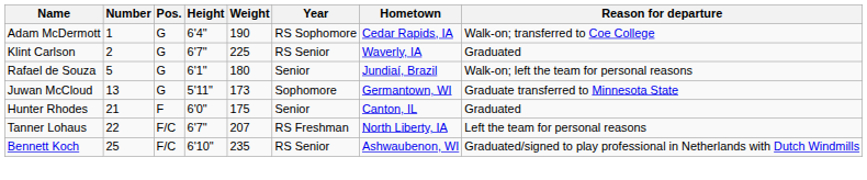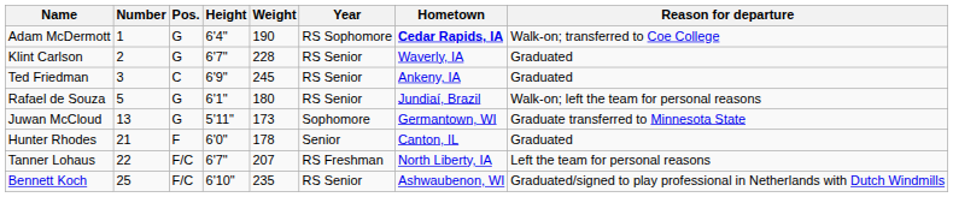 <table class="wikitable sortable" border="1">
 <tr>
 <th>Name</th>
 <th>Number</th>
 <th>Pos.</th>
 <th>Height</th>
 <th>Weight</th>
 <th>Year</th>
 <th>Hometown</th>
 <th class="unsortable">Reason for departure</th>
 </tr>
 <tr>
 <td>Adam McDermott</td>
 <td>1</td>
 <td>G</td>
 <td>6'4"</td>
 <td>190</td>
 <td>RS Sophomore</td>
-<td><a href='#'>Cedar Rapids, IA</a></td>
+<td><strong><a href='#'>Cedar Rapids, IA</a></strong></td>
 <td>Walk-on; transferred to <a href='#'>Coe College</a></td>
 </tr>
 <tr>
 <td>Klint Carlson</td>
 <td>2</td>
 <td>G</td>
 <td>6'7"</td>
-<td>225</td>
+<td>228</td>
 <td>RS Senior</td>
 <td><a href='#'>Waverly, IA</a></td>
+<td>Graduated</td>
+</tr>
+<tr>
+<td>Ted Friedman</td>
+<td>3</td>
+<td>C</td>
+<td>6'9"</td>
+<td>245</td>
+<td>RS Senior</td>
+<td><a href='#'>Ankeny, IA</a></td>
 <td>Graduated</td>
 </tr>
 <tr>
 <td>Rafael de Souza</td>
 <td>5</td>
 <td>G</td>
 <td>6'1"</td>
 <td>180</td>
-<td>Senior</td>
+<td>RS Senior</td>
 <td><a href='#'>Jundiaí, Brazil</a></td>
 <td>Walk-on; left the team for personal reasons</td>
 </tr>
 <tr>
 <td>Juwan McCloud</td>
 <td>13</td>
 <td>G</td>
 <td>5'11"</td>
 <td>173</td>
 <td>Sophomore</td>
 <td><a href='#'>Germantown, WI</a></td>
 <td>Graduate transferred to <a href='#'>Minnesota State</a></td>
 </tr>
 <tr>
 <td>Hunter Rhodes</td>
 <td>21</td>
 <td>F</td>
 <td>6'0"</td>
-<td>175</td>
+<td>178</td>
 <td>Senior</td>
 <td><a href='#'>Canton, IL</a></td>
 <td>Graduated</td>
 </tr>
 <tr>
 <td>Tanner Lohaus</td>
 <td>22</td>
 <td>F/C</td>
 <td>6'7"</td>
 <td>207</td>
 <td>RS Freshman</td>
 <td><a href='#'>North Liberty, IA</a></td>
 <td>Left the team for personal reasons</td>
 </tr>
 <tr>
 <td><a href='#'>Bennett Koch</a></td>
 <td>25</td>
 <td>F/C</td>
 <td>6'10"</td>
 <td>235</td>
 <td>RS Senior</td>
 <td><a href='#'>Ashwaubenon, WI</a></td>
 <td>Graduated/signed to play professional in Netherlands with <a href='#'>Dutch Windmills</a></td>
 </tr>
 </table>
